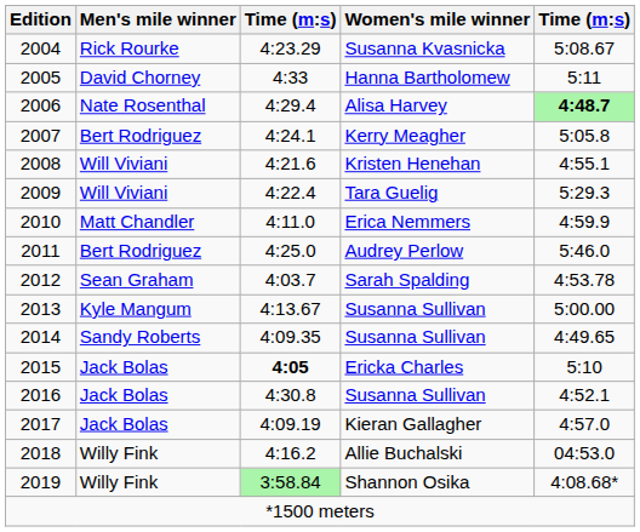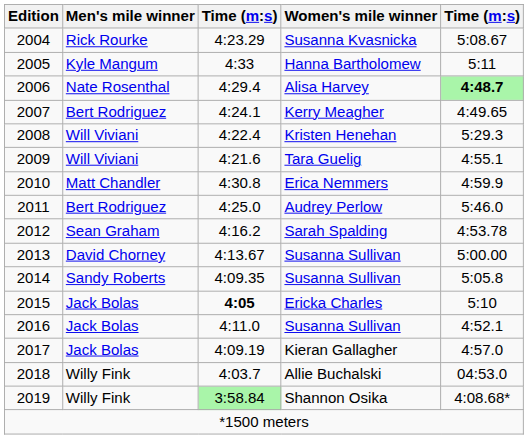 <table class="wikitable sortable" style="text-align:center">
 <tr>
 <th class=unsortable>Edition</th>
 <th class=unsortable>Men's mile winner</th>
 <th>Time (<a href='#'>m</a>:<a href='#'>s</a>)</th>
 <th class=unsortable>Women's mile winner</th>
 <th>Time (<a href='#'>m</a>:<a href='#'>s</a>)</th>
 </tr>
 <tr>
 <td>2004</td>
 <td align=left><a href='#'>Rick Rourke</a></td>
 <td>4:23.29</td>
 <td align=left><a href='#'>Susanna Kvasnicka</a></td>
 <td>5:08.67</td>
 </tr>
 <tr>
 <td>2005</td>
-<td align=left><a href='#'>David Chorney</a></td>
+<td align=left><a href='#'>Kyle Mangum</a></td>
 <td>4:33</td>
 <td align=left><a href='#'>Hanna Bartholomew</a></td>
 <td>5:11</td>
 </tr>
 <tr>
 <td>2006</td>
 <td align=left><a href='#'>Nate Rosenthal</a></td>
 <td>4:29.4</td>
 <td align=left><a href='#'>Alisa Harvey</a></td>
 <td bgcolor=#A9F5A9><strong>4:48.7</strong></td>
 </tr>
 <tr>
 <td>2007</td>
 <td align=left><a href='#'>Bert Rodriguez</a></td>
 <td>4:24.1</td>
 <td align=left><a href='#'>Kerry Meagher</a></td>
-<td>5:05.8</td>
+<td>4:49.65</td>
 </tr>
 <tr>
 <td>2008</td>
 <td align=left><a href='#'>Will Viviani</a></td>
-<td>4:21.6</td>
+<td>4:22.4</td>
 <td align=left><a href='#'>Kristen Henehan</a></td>
-<td>4:55.1</td>
+<td>5:29.3</td>
 </tr>
 <tr>
 <td>2009</td>
 <td align=left><a href='#'>Will Viviani</a></td>
-<td>4:22.4</td>
+<td>4:21.6</td>
 <td align=left><a href='#'>Tara Guelig</a></td>
-<td>5:29.3</td>
+<td>4:55.1</td>
 </tr>
 <tr>
 <td>2010</td>
 <td align=left><a href='#'>Matt Chandler</a></td>
-<td>4:11.0</td>
+<td>4:30.8</td>
 <td align=left><a href='#'>Erica Nemmers</a></td>
 <td>4:59.9</td>
 </tr>
 <tr>
 <td>2011</td>
 <td align=left><a href='#'>Bert Rodriguez</a></td>
 <td>4:25.0</td>
 <td align=left><a href='#'>Audrey Perlow</a></td>
 <td>5:46.0</td>
 </tr>
 <tr>
 <td>2012</td>
 <td align=left><a href='#'>Sean Graham</a></td>
-<td>4:03.7</td>
+<td>4:16.2</td>
 <td align=left><a href='#'>Sarah Spalding</a></td>
 <td>4:53.78</td>
 </tr>
 <tr>
 <td>2013</td>
-<td align=left><a href='#'>Kyle Mangum</a></td>
+<td align=left><a href='#'>David Chorney</a></td>
 <td>4:13.67</td>
 <td align=left><a href='#'>Susanna Sullivan</a></td>
 <td>5:00.00</td>
 </tr>
 <tr>
 <td>2014</td>
 <td align=left><a href='#'>Sandy Roberts</a></td>
 <td>4:09.35</td>
 <td align=left><a href='#'>Susanna Sullivan</a></td>
-<td>4:49.65</td>
+<td>5:05.8</td>
 </tr>
 <tr>
 <td>2015</td>
 <td align=left><a href='#'>Jack Bolas</a></td>
 <td><strong>4:05</strong></td>
 <td align=left><a href='#'>Ericka Charles</a></td>
 <td>5:10</td>
 </tr>
 <tr>
 <td>2016</td>
 <td align=left><a href='#'>Jack Bolas</a></td>
-<td>4:30.8</td>
+<td>4:11.0</td>
 <td align=left><a href='#'>Susanna Sullivan</a></td>
 <td>4:52.1</td>
 </tr>
 <tr>
 <td>2017</td>
 <td align=left><a href='#'>Jack Bolas</a></td>
 <td>4:09.19</td>
 <td align=left>Kieran Gallagher</td>
 <td>4:57.0</td>
 </tr>
 <tr>
 <td>2018</td>
 <td align=left>Willy Fink</td>
-<td>4:16.2</td>
+<td>4:03.7</td>
 <td align=left>Allie Buchalski</td>
 <td>04:53.0</td>
 </tr>
 <tr>
 <td>2019</td>
 <td align=left>Willy Fink</td>
 <td bgcolor=#A9F5A9>3:58.84</td>
 <td align=left>Shannon Osika</td>
 <td>4:08.68*</td>
 </tr>
 <tr>
 <td colspan="5">*1500 meters</td>
 </tr>
 </table>
